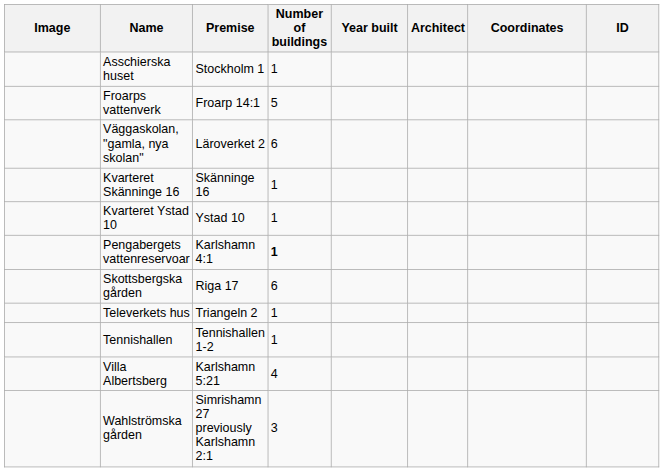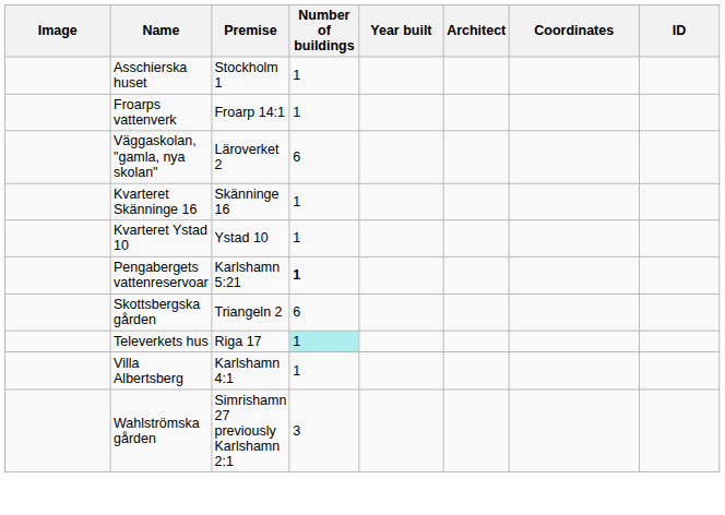 <table class="wikitable" width="95%">
 <tr>
 <th width="150">Image</th>
 <th>Name</th>
 <th>Premise</th>
 <th width="75">Number of<br>buildings</th>
 <th width="120">Year built</th>
 <th>Architect</th>
 <th width="170">Coordinates</th>
 <th width="120">ID</th>
 </tr>
 <tr>
 <td></td>
 <td>Asschierska huset</td>
 <td>Stockholm 1</td>
 <td>1</td>
 <td></td>
 <td></td>
 <td></td>
 <td></td>
 </tr>
 <tr>
 <td></td>
 <td>Froarps vattenverk</td>
 <td>Froarp 14:1</td>
-<td>5</td>
+<td>1</td>
 <td></td>
 <td></td>
 <td></td>
 <td></td>
 </tr>
 <tr>
 <td></td>
 <td Väggaskolan>Väggaskolan, "gamla, nya skolan"</td>
 <td>Läroverket 2</td>
 <td>6</td>
 <td></td>
 <td></td>
 <td></td>
 <td></td>
 </tr>
 <tr>
 <td></td>
 <td Gathuset, kvarteret Skänninge>Kvarteret Skänninge 16</td>
 <td>Skänninge 16</td>
 <td>1</td>
 <td></td>
 <td></td>
 <td></td>
 <td></td>
 </tr>
 <tr>
 <td></td>
 <td Gathuset, kvarteret Ystad>Kvarteret Ystad 10</td>
 <td>Ystad 10</td>
 <td>1</td>
 <td></td>
 <td></td>
 <td></td>
 <td></td>
 </tr>
 <tr>
 <td></td>
 <td>Pengabergets vattenreservoar</td>
-<td>Karlshamn 4:1</td>
+<td>Karlshamn 5:21</td>
 <td><strong>1</strong></td>
 <td></td>
 <td></td>
 <td></td>
 <td></td>
 </tr>
 <tr>
 <td></td>
 <td>Skottsbergska gården</td>
-<td>Riga 17</td>
+<td>Triangeln 2</td>
 <td>6</td>
 <td></td>
 <td></td>
 <td></td>
 <td></td>
 </tr>
 <tr>
 <td></td>
 <td Televerkets hus, Karlshamn>Televerkets hus</td>
-<td>Triangeln 2</td>
-<td>1</td>
-<td></td>
-<td></td>
-<td></td>
-<td></td>
-</tr>
-<tr>
-<td></td>
-<td Tennishallen, Karlshamn>Tennishallen</td>
-<td>Tennishallen 1-2</td>
-<td>1</td>
+<td>Riga 17</td>
+<td style="background: paleturquoise;">1</td>
 <td></td>
 <td></td>
 <td></td>
 <td></td>
 </tr>
 <tr>
 <td></td>
 <td>Villa Albertsberg</td>
-<td>Karlshamn 5:21</td>
-<td>4</td>
+<td>Karlshamn 4:1</td>
+<td>1</td>
 <td></td>
 <td></td>
 <td></td>
 <td></td>
 </tr>
 <tr>
 <td></td>
 <td>Wahlströmska gården</td>
 <td>Simrishamn 27<br>previously Karlshamn 2:1</td>
 <td>3</td>
 <td></td>
 <td></td>
 <td></td>
 <td></td>
 </tr>
 </table>
